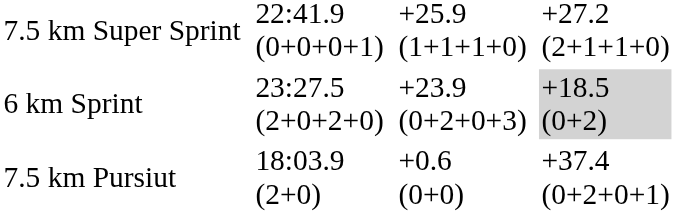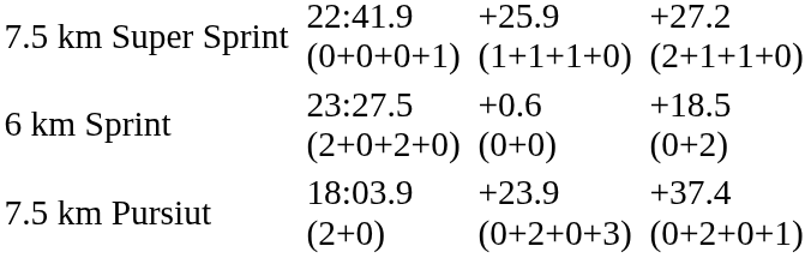 <table>
 <tr>
 <td>7.5 km Super Sprint<br><em></em></td>
 <td></td>
 <td>22:41.9<br>(0+0+0+1)</td>
 <td></td>
 <td>+25.9<br>(1+1+1+0)</td>
 <td></td>
 <td>+27.2<br>(2+1+1+0)</td>
 </tr>
 <tr>
 <td>6 km Sprint<br><em></em></td>
 <td></td>
 <td>23:27.5<br>(2+0+2+0)</td>
 <td></td>
-<td>+23.9<br>(0+2+0+3)</td>
+<td>+0.6<br>(0+0)</td>
 <td></td>
-<td style="background: lightgrey;">+18.5<br>(0+2)</td>
+<td>+18.5<br>(0+2)</td>
 </tr>
 <tr>
 <td>7.5 km Pursiut<br><em></em></td>
 <td></td>
 <td>18:03.9<br>(2+0)</td>
 <td></td>
-<td>+0.6<br>(0+0)</td>
+<td>+23.9<br>(0+2+0+3)</td>
 <td></td>
 <td>+37.4<br>(0+2+0+1)</td>
 </tr>
 </table>
